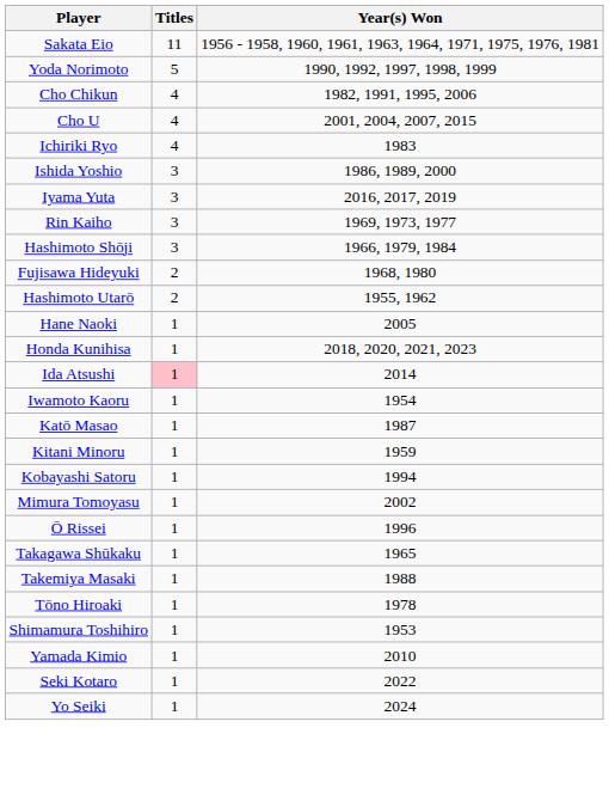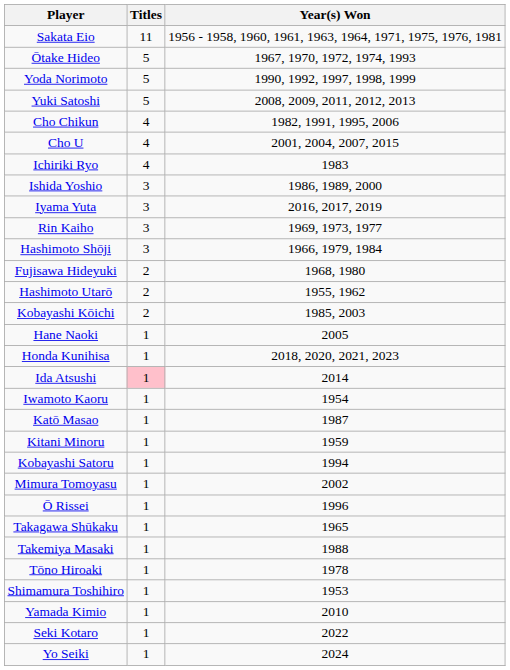 <table class="wikitable collapsible collapsed" style="text-align: center;">
 <tr>
 <th>Player</th>
 <th>Titles</th>
 <th>Year(s) Won</th>
 </tr>
 <tr>
 <td><a href='#'>Sakata Eio</a></td>
 <td>11</td>
 <td>1956 - 1958, 1960, 1961, 1963, 1964, 1971, 1975, 1976, 1981</td>
 </tr>
 <tr>
+<td><a href='#'>Ōtake Hideo</a></td>
+<td>5</td>
+<td>1967, 1970, 1972, 1974, 1993</td>
+</tr>
+<tr>
 <td><a href='#'>Yoda Norimoto</a></td>
 <td>5</td>
 <td>1990, 1992, 1997, 1998, 1999</td>
+</tr>
+<tr>
+<td><a href='#'>Yuki Satoshi</a></td>
+<td>5</td>
+<td>2008, 2009, 2011, 2012, 2013</td>
 </tr>
 <tr>
 <td><a href='#'>Cho Chikun</a></td>
 <td>4</td>
 <td>1982, 1991, 1995, 2006</td>
 </tr>
 <tr>
 <td><a href='#'>Cho U</a></td>
 <td>4</td>
 <td>2001, 2004, 2007, 2015</td>
 </tr>
 <tr>
 <td><a href='#'>Ichiriki Ryo</a></td>
 <td>4</td>
 <td>1983</td>
 </tr>
 <tr>
 <td><a href='#'>Ishida Yoshio</a></td>
 <td>3</td>
 <td>1986, 1989, 2000</td>
 </tr>
 <tr>
 <td><a href='#'>Iyama Yuta</a></td>
 <td>3</td>
 <td>2016, 2017, 2019</td>
 </tr>
 <tr>
 <td><a href='#'>Rin Kaiho</a></td>
 <td>3</td>
 <td>1969, 1973, 1977</td>
 </tr>
 <tr>
 <td><a href='#'>Hashimoto Shōji</a></td>
 <td>3</td>
 <td>1966, 1979, 1984</td>
 </tr>
 <tr>
 <td><a href='#'>Fujisawa Hideyuki</a></td>
 <td>2</td>
 <td>1968, 1980</td>
 </tr>
 <tr>
 <td><a href='#'>Hashimoto Utarō</a></td>
 <td>2</td>
 <td>1955, 1962</td>
+</tr>
+<tr>
+<td><a href='#'>Kobayashi Kōichi</a></td>
+<td>2</td>
+<td>1985, 2003</td>
 </tr>
 <tr>
 <td><a href='#'>Hane Naoki</a></td>
 <td>1</td>
 <td>2005</td>
 </tr>
 <tr>
 <td><a href='#'>Honda Kunihisa</a></td>
 <td>1</td>
 <td>2018, 2020, 2021, 2023</td>
 </tr>
 <tr>
 <td><a href='#'>Ida Atsushi</a></td>
 <td style="background: pink;">1</td>
 <td>2014</td>
 </tr>
 <tr>
 <td><a href='#'>Iwamoto Kaoru</a></td>
 <td>1</td>
 <td>1954</td>
 </tr>
 <tr>
 <td><a href='#'>Katō Masao</a></td>
 <td>1</td>
 <td>1987</td>
 </tr>
 <tr>
 <td><a href='#'>Kitani Minoru</a></td>
 <td>1</td>
 <td>1959</td>
 </tr>
 <tr>
 <td><a href='#'>Kobayashi Satoru</a></td>
 <td>1</td>
 <td>1994</td>
 </tr>
 <tr>
 <td><a href='#'>Mimura Tomoyasu</a></td>
 <td>1</td>
 <td>2002</td>
 </tr>
 <tr>
 <td><a href='#'>Ō Rissei</a></td>
 <td>1</td>
 <td>1996</td>
 </tr>
 <tr>
 <td><a href='#'>Takagawa Shūkaku</a></td>
 <td>1</td>
 <td>1965</td>
 </tr>
 <tr>
 <td><a href='#'>Takemiya Masaki</a></td>
 <td>1</td>
 <td>1988</td>
 </tr>
 <tr>
 <td><a href='#'>Tōno Hiroaki</a></td>
 <td>1</td>
 <td>1978</td>
 </tr>
 <tr>
 <td><a href='#'>Shimamura Toshihiro</a></td>
 <td>1</td>
 <td>1953</td>
 </tr>
 <tr>
 <td><a href='#'>Yamada Kimio</a></td>
 <td>1</td>
 <td>2010</td>
 </tr>
 <tr>
 <td><a href='#'>Seki Kotaro</a></td>
 <td>1</td>
 <td>2022</td>
 </tr>
 <tr>
 <td><a href='#'>Yo Seiki</a></td>
 <td>1</td>
 <td>2024</td>
 </tr>
 </table>
